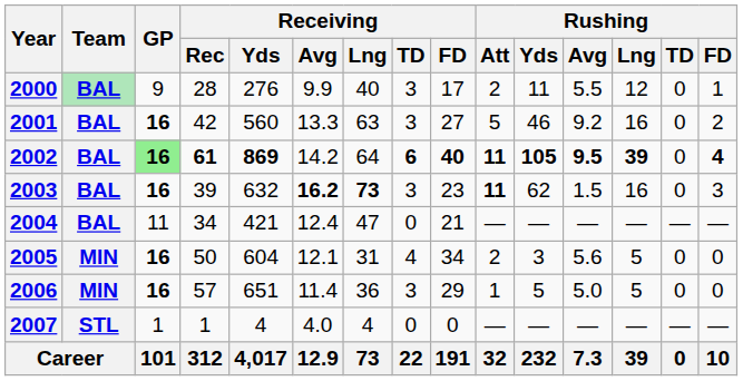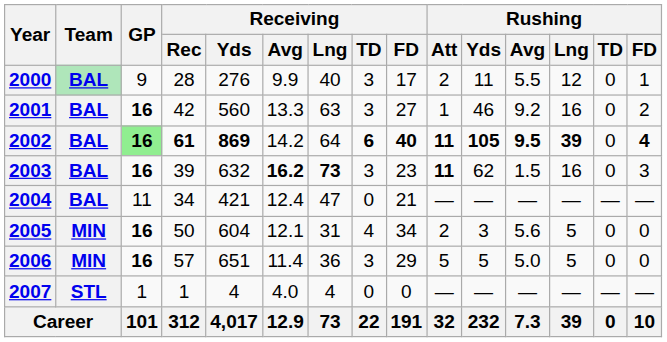 <table class="wikitable" style="text-align:center;">
 <tr>
 <th rowspan="2">Year</th>
 <th rowspan="2">Team</th>
 <th rowspan="2">GP</th>
 <th colspan="6">Receiving</th>
 <th colspan="6">Rushing</th>
 </tr>
 <tr>
 <th>Rec</th>
 <th>Yds</th>
 <th>Avg</th>
 <th>Lng</th>
 <th>TD</th>
 <th>FD</th>
 <th>Att</th>
 <th>Yds</th>
 <th>Avg</th>
 <th>Lng</th>
 <th>TD</th>
 <th>FD</th>
 </tr>
 <tr>
 <th><a href='#'>2000</a></th>
 <th style="background:#afe6ba; width:3em;"><a href='#'>BAL</a></th>
 <td>9</td>
 <td>28</td>
 <td>276</td>
 <td>9.9</td>
 <td>40</td>
 <td>3</td>
 <td>17</td>
 <td>2</td>
 <td>11</td>
 <td>5.5</td>
 <td>12</td>
 <td>0</td>
 <td>1</td>
 </tr>
 <tr>
 <th><a href='#'>2001</a></th>
 <th><a href='#'>BAL</a></th>
 <td><strong>16</strong></td>
 <td>42</td>
 <td>560</td>
 <td>13.3</td>
 <td>63</td>
 <td>3</td>
 <td>27</td>
-<td>5</td>
+<td>1</td>
 <td>46</td>
 <td>9.2</td>
 <td>16</td>
 <td>0</td>
 <td>2</td>
 </tr>
 <tr>
 <th><a href='#'>2002</a></th>
 <th><a href='#'>BAL</a></th>
 <td style="background: lightgreen;"><strong>16</strong></td>
 <td><strong>61</strong></td>
 <td><strong>869</strong></td>
 <td>14.2</td>
 <td>64</td>
 <td><strong>6</strong></td>
 <td><strong>40</strong></td>
 <td><strong>11</strong></td>
 <td><strong>105</strong></td>
 <td><strong>9.5</strong></td>
 <td><strong>39</strong></td>
 <td>0</td>
 <td><strong>4</strong></td>
 </tr>
 <tr>
 <th><a href='#'>2003</a></th>
 <th><a href='#'>BAL</a></th>
 <td><strong>16</strong></td>
 <td>39</td>
 <td>632</td>
 <td><strong>16.2</strong></td>
 <td><strong>73</strong></td>
 <td>3</td>
 <td>23</td>
 <td><strong>11</strong></td>
 <td>62</td>
 <td>1.5</td>
 <td>16</td>
 <td>0</td>
 <td>3</td>
 </tr>
 <tr>
 <th><a href='#'>2004</a></th>
 <th><a href='#'>BAL</a></th>
 <td>11</td>
 <td>34</td>
 <td>421</td>
 <td>12.4</td>
 <td>47</td>
 <td>0</td>
 <td>21</td>
 <td>—</td>
 <td>—</td>
 <td>—</td>
 <td>—</td>
 <td>—</td>
 <td>—</td>
 </tr>
 <tr>
 <th><a href='#'>2005</a></th>
 <th><a href='#'>MIN</a></th>
 <td><strong>16</strong></td>
 <td>50</td>
 <td>604</td>
 <td>12.1</td>
 <td>31</td>
 <td>4</td>
 <td>34</td>
 <td>2</td>
 <td>3</td>
 <td>5.6</td>
 <td>5</td>
 <td>0</td>
 <td>0</td>
 </tr>
 <tr>
 <th><a href='#'>2006</a></th>
 <th><a href='#'>MIN</a></th>
 <td><strong>16</strong></td>
 <td>57</td>
 <td>651</td>
 <td>11.4</td>
 <td>36</td>
 <td>3</td>
 <td>29</td>
-<td>1</td>
+<td>5</td>
 <td>5</td>
 <td>5.0</td>
 <td>5</td>
 <td>0</td>
 <td>0</td>
 </tr>
 <tr>
 <th><a href='#'>2007</a></th>
 <th><a href='#'>STL</a></th>
 <td>1</td>
 <td>1</td>
 <td>4</td>
 <td>4.0</td>
 <td>4</td>
 <td>0</td>
 <td>0</td>
 <td>—</td>
 <td>—</td>
 <td>—</td>
 <td>—</td>
 <td>—</td>
 <td>—</td>
 </tr>
 <tr>
 <th colspan="2">Career</th>
 <th>101</th>
 <th>312</th>
 <th>4,017</th>
 <th>12.9</th>
 <th>73</th>
 <th>22</th>
 <th>191</th>
 <th>32</th>
 <th>232</th>
 <th>7.3</th>
 <th>39</th>
 <th>0</th>
 <th>10</th>
 </tr>
 </table>
